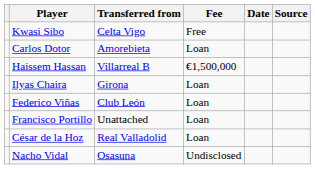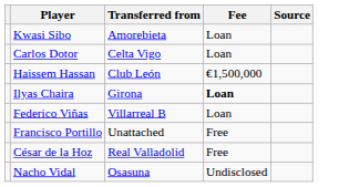 <table class="wikitable plainrowheaders sortable">
 <tr>
 <th></th>
 <th scope="col">Player</th>
 <th>Transferred from</th>
 <th style="width: 80px;">Fee</th>
-<th scope="col">Date</th>
 <th scope="col">Source</th>
 </tr>
 <tr>
 <td align="center"></td>
 <td> <a href='#'>Kwasi Sibo</a></td>
-<td> <a href='#'>Celta Vigo</a></td>
-<td>Free</td>
-<td></td>
+<td> <a href='#'>Amorebieta</a></td>
+<td>Loan</td>
 <td></td>
 </tr>
 <tr>
 <td align="center"></td>
 <td> <a href='#'>Carlos Dotor</a></td>
-<td> <a href='#'>Amorebieta</a></td>
+<td> <a href='#'>Celta Vigo</a></td>
 <td>Loan</td>
-<td></td>
 <td></td>
 </tr>
 <tr>
 <td align="center"></td>
 <td> <a href='#'>Haissem Hassan</a></td>
-<td> <a href='#'>Villarreal B</a></td>
+<td> <a href='#'>Club León</a></td>
 <td>€1,500,000</td>
-<td></td>
 <td></td>
 </tr>
 <tr>
 <td align="center"></td>
 <td> <a href='#'>Ilyas Chaira</a></td>
 <td> <a href='#'>Girona</a></td>
-<td>Loan</td>
-<td></td>
+<td><strong>Loan</strong></td>
 <td></td>
 </tr>
 <tr>
 <td align="center"></td>
 <td> <a href='#'>Federico Viñas</a></td>
-<td> <a href='#'>Club León</a></td>
+<td> <a href='#'>Villarreal B</a></td>
 <td>Loan</td>
-<td></td>
 <td></td>
 </tr>
 <tr>
 <td align="center"></td>
 <td> <a href='#'>Francisco Portillo</a></td>
 <td>Unattached</td>
-<td>Loan</td>
-<td></td>
+<td>Free</td>
 <td></td>
 </tr>
 <tr>
 <td align="center"></td>
 <td> <a href='#'>César de la Hoz</a></td>
 <td> <a href='#'>Real Valladolid</a></td>
-<td>Loan</td>
-<td></td>
+<td>Free</td>
 <td></td>
 </tr>
 <tr>
 <td align="center"></td>
 <td> <a href='#'>Nacho Vidal</a></td>
 <td> <a href='#'>Osasuna</a></td>
 <td>Undisclosed</td>
 <td></td>
-<td></td>
 </tr>
 </table>
